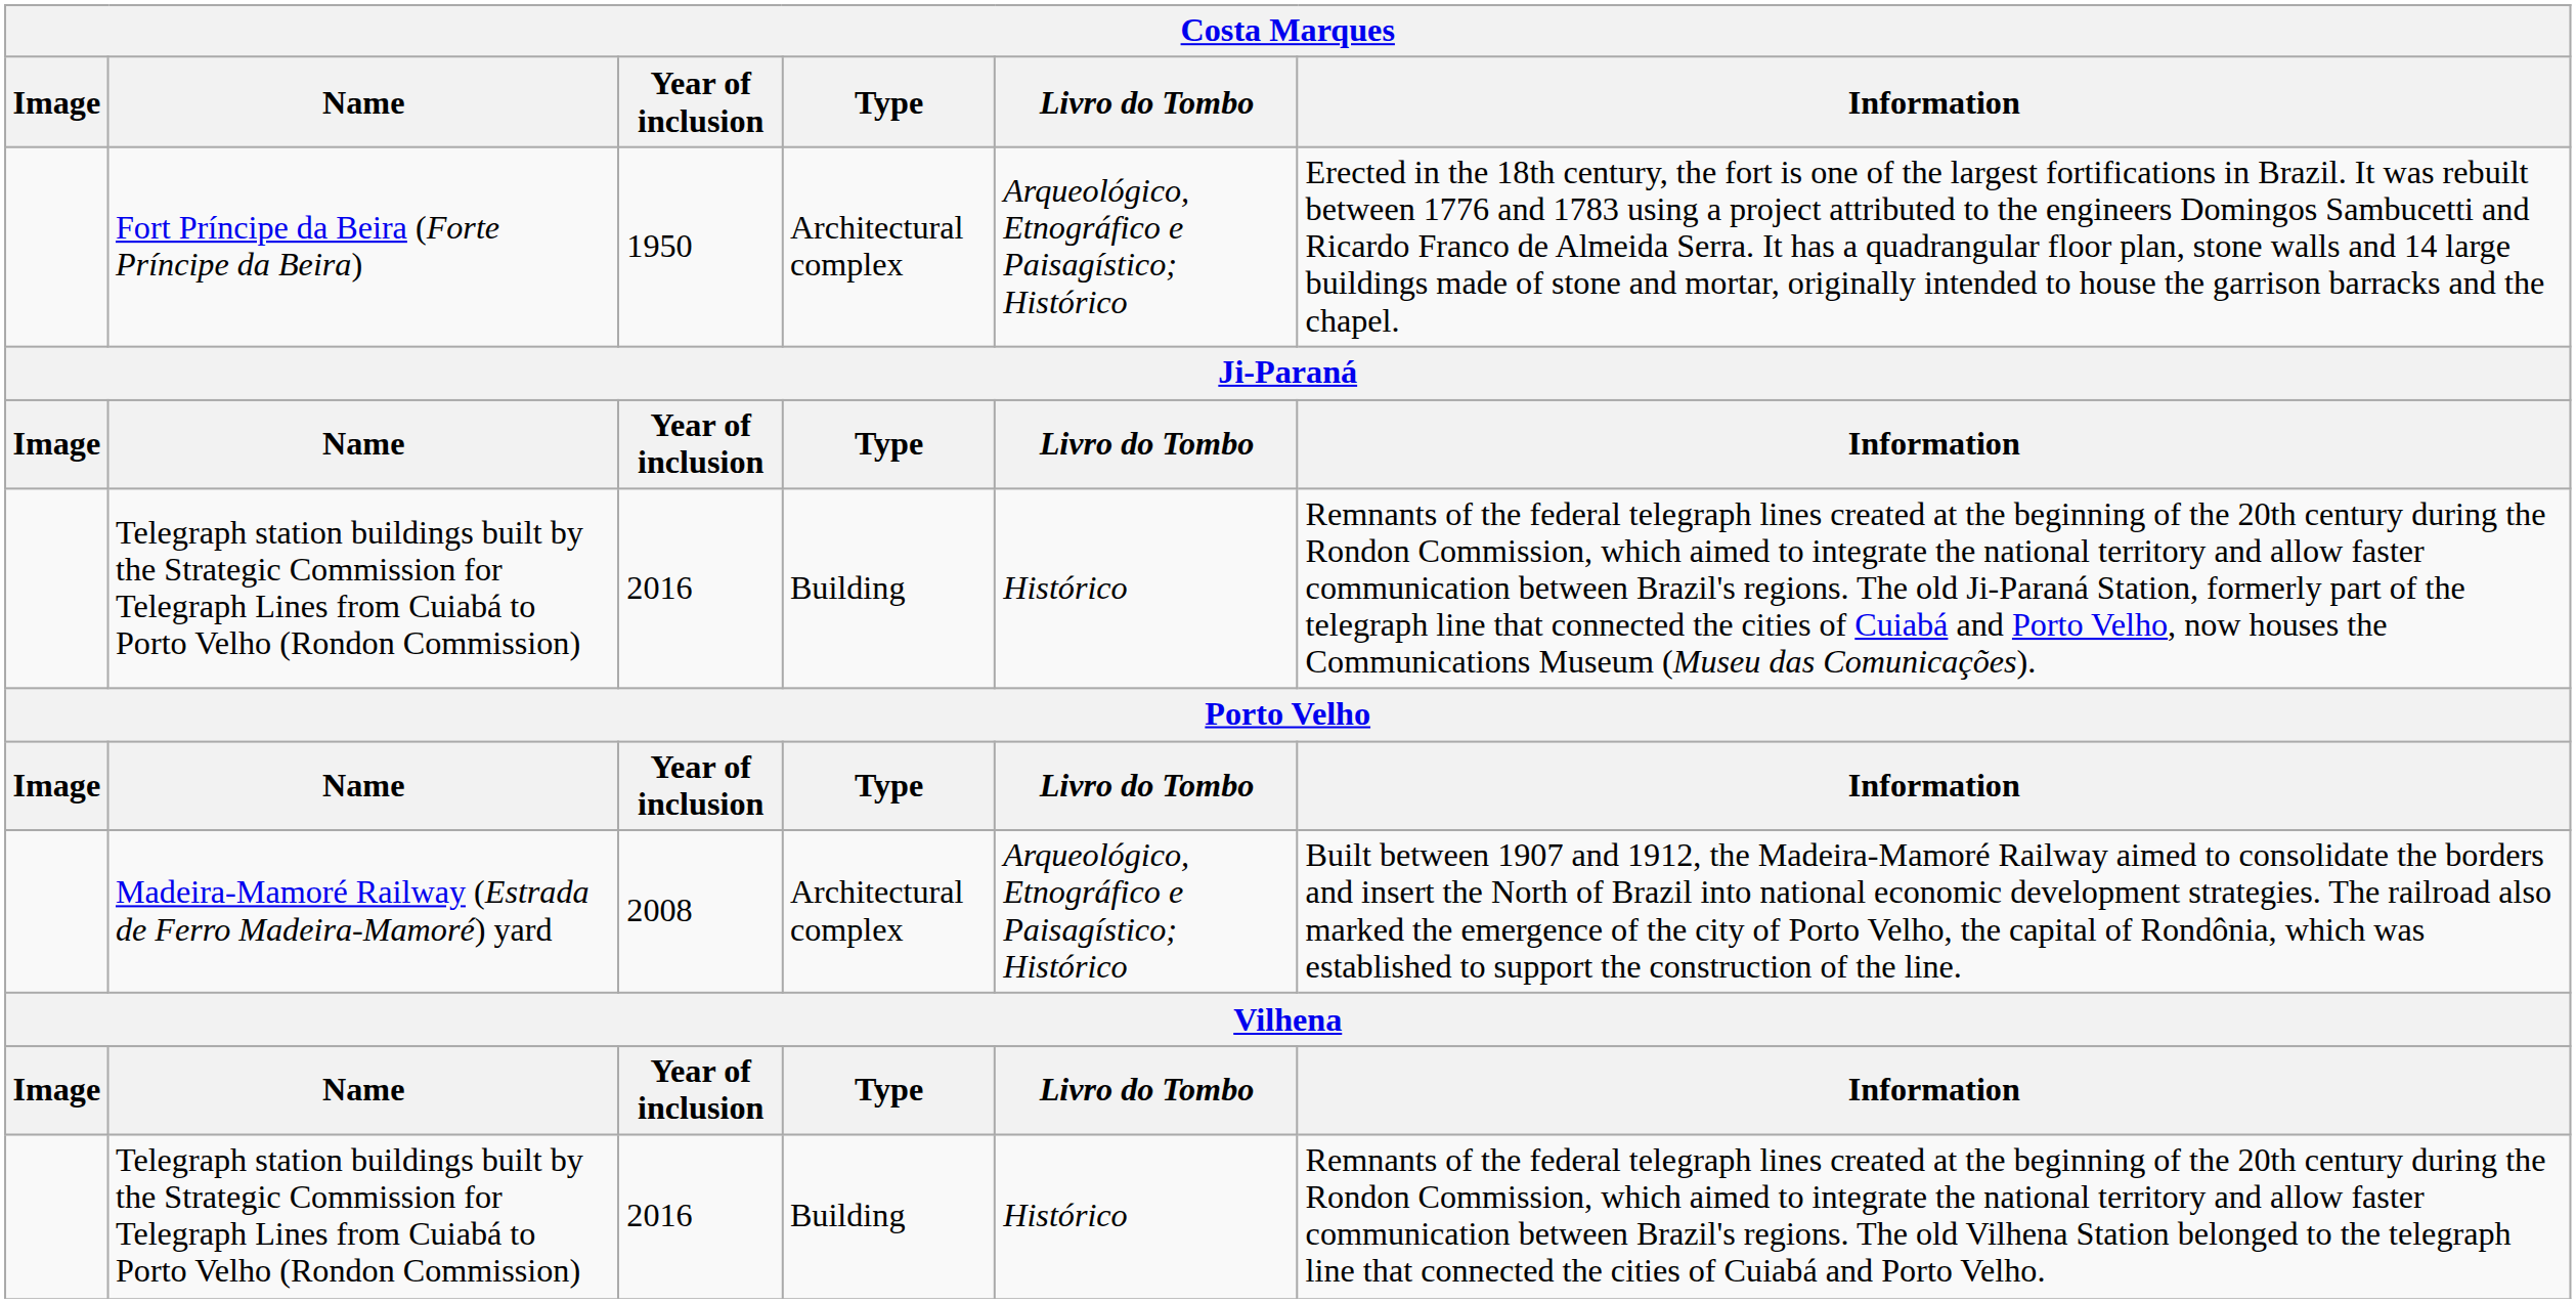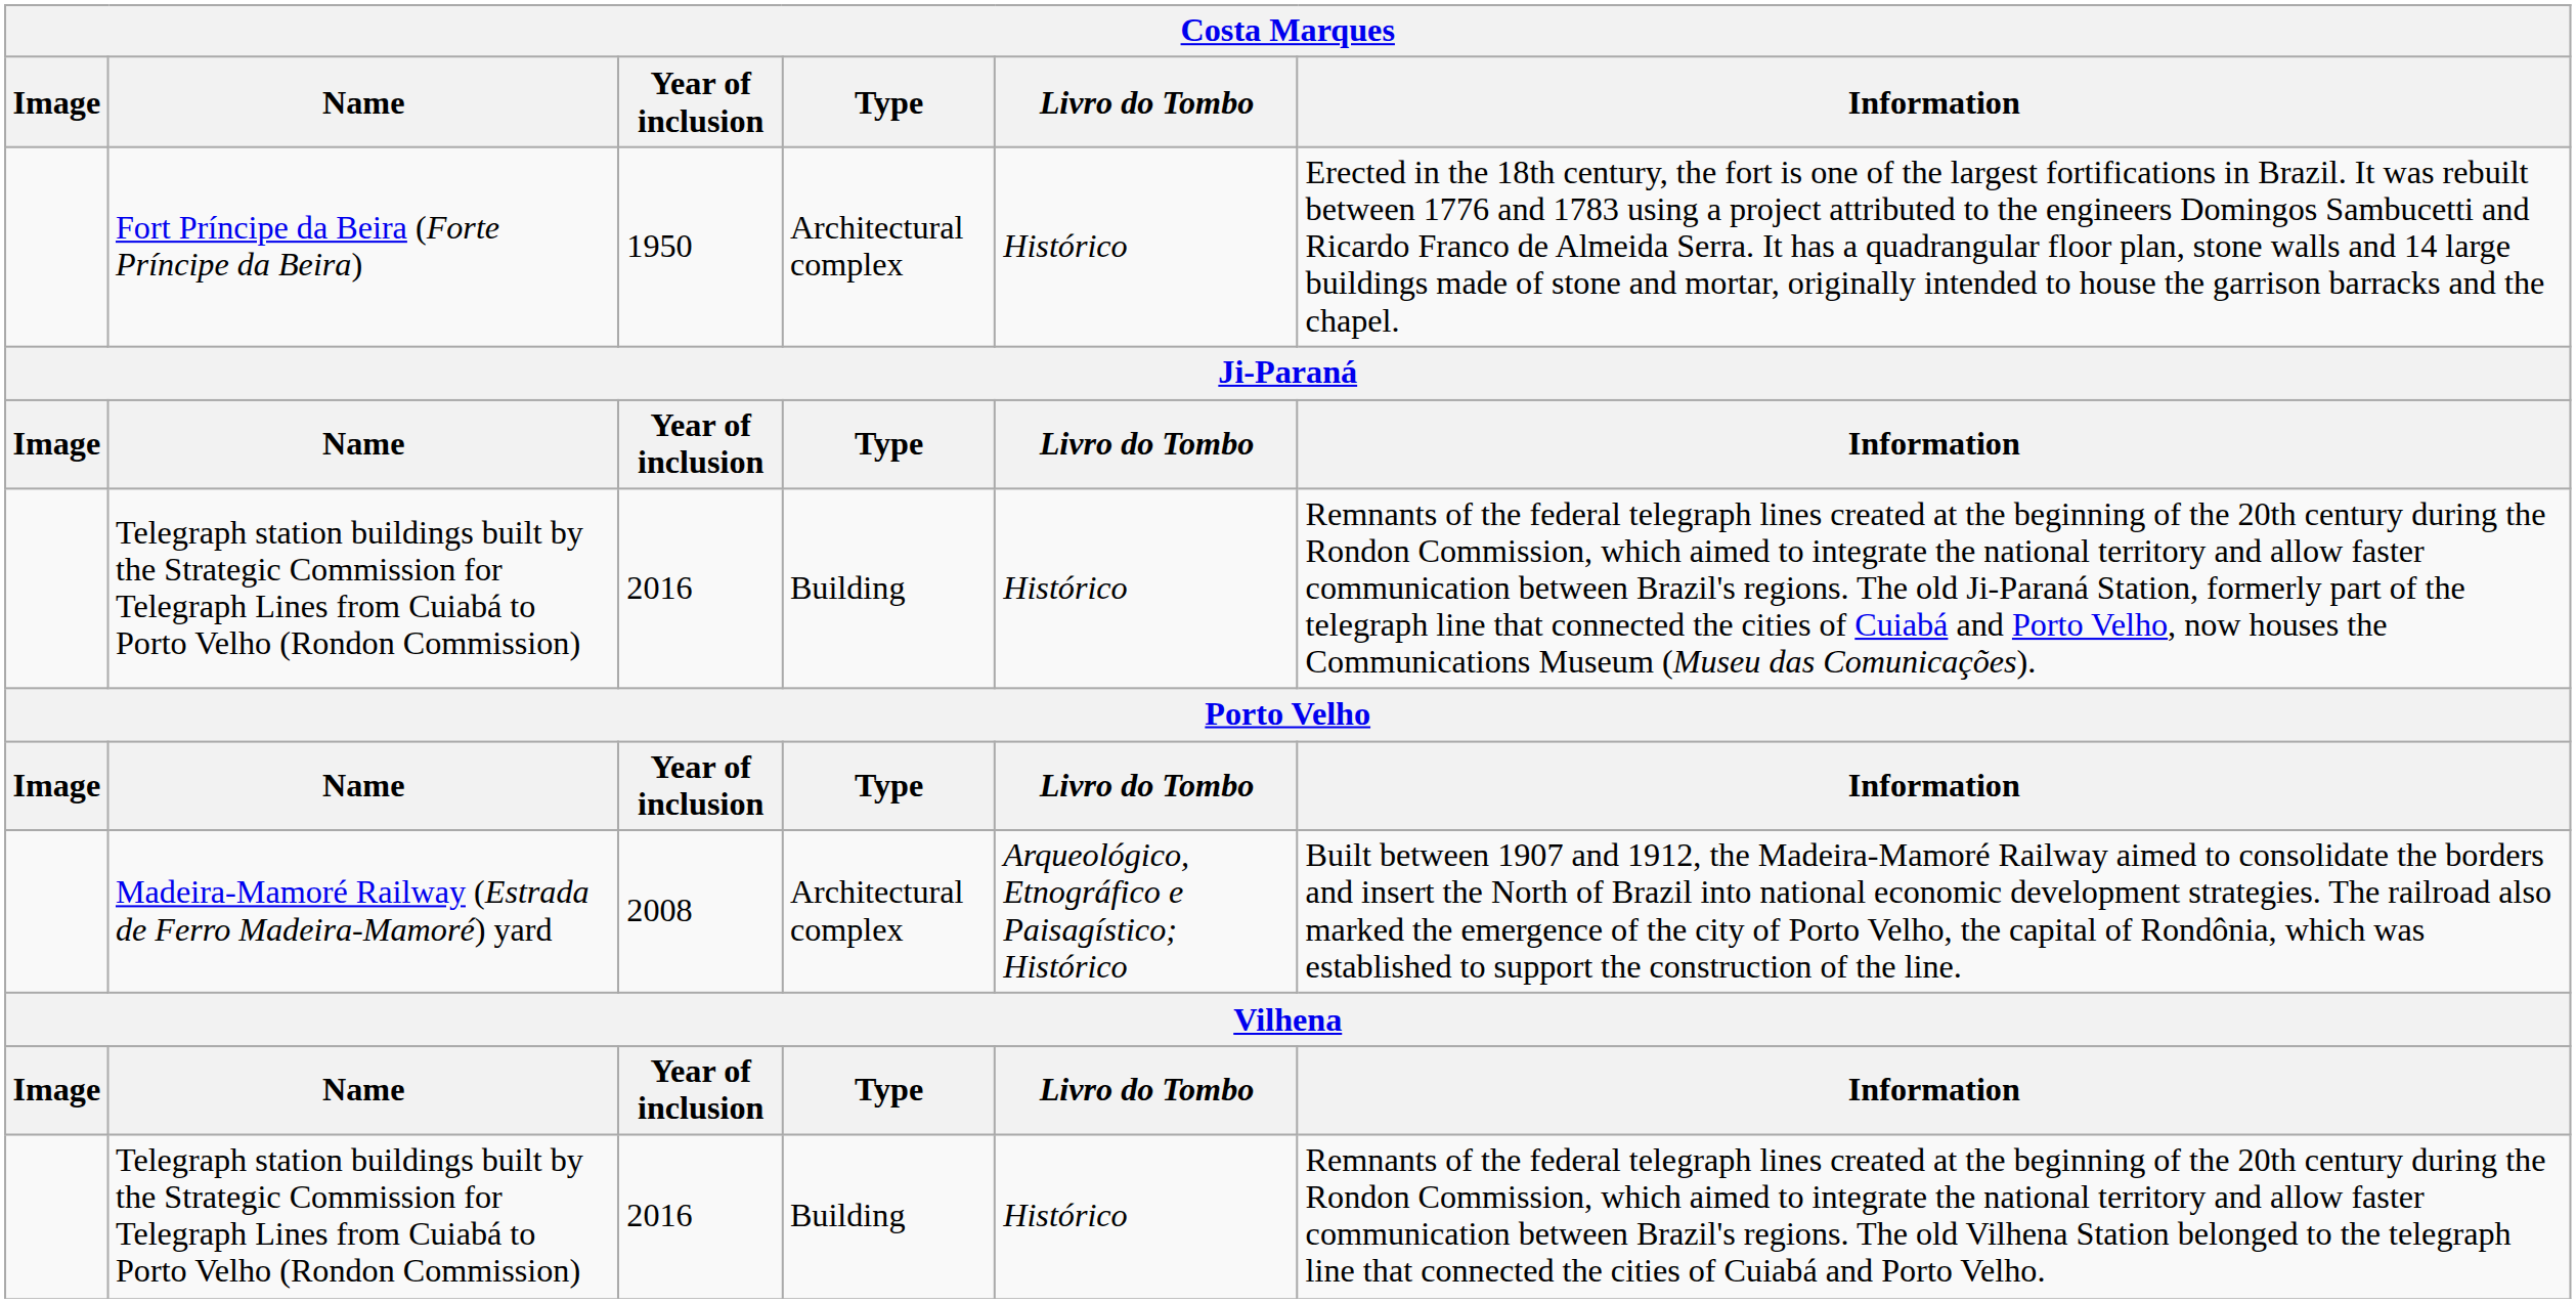 <table class="wikitable">
 <tr>
 <th colspan="6"><a href='#'>Costa Marques</a></th>
 </tr>
 <tr>
 <th>Image</th>
 <th>Name</th>
 <th>Year of inclusion</th>
 <th>Type</th>
 <th><em>Livro do Tombo</em></th>
 <th>Information</th>
 </tr>
 <tr>
 <td></td>
 <td><a href='#'>Fort Príncipe da Beira</a> (<em>Forte Príncipe da Beira</em>)</td>
 <td>1950</td>
 <td>Architectural complex</td>
-<td><em>Arqueológico, Etnográfico e Paisagístico; Histórico</em></td>
+<td><em>Histórico</em></td>
 <td>Erected in the 18th century, the fort is one of the largest fortifications in Brazil. It was rebuilt between 1776 and 1783 using a project attributed to the engineers Domingos Sambucetti and Ricardo Franco de Almeida Serra. It has a quadrangular floor plan, stone walls and 14 large buildings made of stone and mortar, originally intended to house the garrison barracks and the chapel.</td>
 </tr>
 <tr>
 <th colspan="6"><a href='#'>Ji-Paraná</a></th>
 </tr>
 <tr>
 <th>Image</th>
 <th>Name</th>
 <th>Year of inclusion</th>
 <th>Type</th>
 <th><em>Livro do Tombo</em></th>
 <th>Information</th>
 </tr>
 <tr>
 <td></td>
 <td>Telegraph station buildings built by the Strategic Commission for Telegraph Lines from Cuiabá to Porto Velho (Rondon Commission)</td>
 <td>2016</td>
 <td>Building</td>
 <td><em>Histórico</em></td>
 <td>Remnants of the federal telegraph lines created at the beginning of the 20th century during the Rondon Commission, which aimed to integrate the national territory and allow faster communication between Brazil's regions. The old Ji-Paraná Station, formerly part of the telegraph line that connected the cities of <a href='#'>Cuiabá</a> and <a href='#'>Porto Velho</a>, now houses the Communications Museum (<em>Museu das Comunicações</em>).</td>
 </tr>
 <tr>
 <th colspan="6"><a href='#'>Porto Velho</a></th>
 </tr>
 <tr>
 <th>Image</th>
 <th>Name</th>
 <th>Year of inclusion</th>
 <th>Type</th>
 <th><em>Livro do Tombo</em></th>
 <th>Information</th>
 </tr>
 <tr>
 <td></td>
 <td><a href='#'>Madeira-Mamoré Railway</a> (<em>Estrada de Ferro Madeira-Mamoré</em>) yard</td>
 <td>2008</td>
 <td>Architectural complex</td>
 <td><em>Arqueológico, Etnográfico e Paisagístico; Histórico</em></td>
 <td>Built between 1907 and 1912, the Madeira-Mamoré Railway aimed to consolidate the borders and insert the North of Brazil into national economic development strategies. The railroad also marked the emergence of the city of Porto Velho, the capital of Rondônia, which was established to support the construction of the line.</td>
 </tr>
 <tr>
 <th colspan="6"><a href='#'>Vilhena</a></th>
 </tr>
 <tr>
 <th>Image</th>
 <th>Name</th>
 <th>Year of inclusion</th>
 <th>Type</th>
 <th><em>Livro do Tombo</em></th>
 <th>Information</th>
 </tr>
 <tr>
 <td></td>
 <td>Telegraph station buildings built by the Strategic Commission for Telegraph Lines from Cuiabá to Porto Velho (Rondon Commission)</td>
 <td>2016</td>
 <td>Building</td>
 <td><em>Histórico</em></td>
 <td>Remnants of the federal telegraph lines created at the beginning of the 20th century during the Rondon Commission, which aimed to integrate the national territory and allow faster communication between Brazil's regions. The old Vilhena Station belonged to the telegraph line that connected the cities of Cuiabá and Porto Velho.</td>
 </tr>
 </table>
